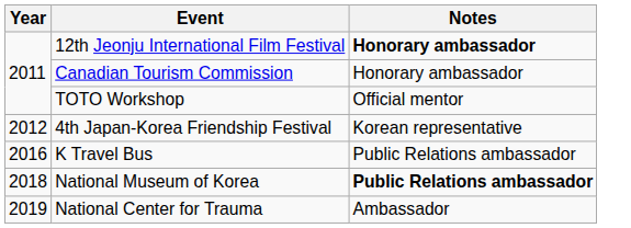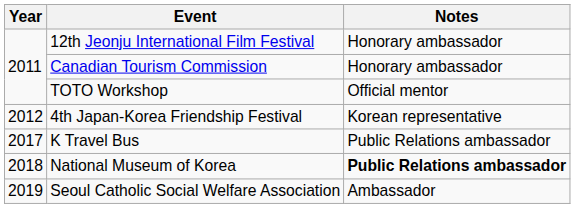 <table class="wikitable">
 <tr>
 <th>Year</th>
 <th>Event</th>
 <th>Notes</th>
 </tr>
 <tr>
 <td rowspan=3>2011</td>
 <td>12th <a href='#'>Jeonju International Film Festival</a></td>
-<td><strong>Honorary ambassador</strong></td>
+<td>Honorary ambassador</td>
 </tr>
 <tr>
 <td><a href='#'>Canadian Tourism Commission</a></td>
 <td>Honorary ambassador</td>
 </tr>
 <tr>
 <td>TOTO Workshop</td>
 <td>Official mentor</td>
 </tr>
 <tr>
 <td>2012</td>
 <td>4th Japan-Korea Friendship Festival</td>
 <td>Korean representative</td>
 </tr>
 <tr>
-<td>2016</td>
+<td>2017</td>
 <td>K Travel Bus</td>
 <td>Public Relations ambassador</td>
 </tr>
 <tr>
 <td>2018</td>
 <td>National Museum of Korea</td>
 <td><strong>Public Relations ambassador</strong></td>
 </tr>
 <tr>
 <td>2019</td>
-<td>National Center for Trauma</td>
+<td>Seoul Catholic Social Welfare Association</td>
 <td>Ambassador</td>
 </tr>
 </table>
